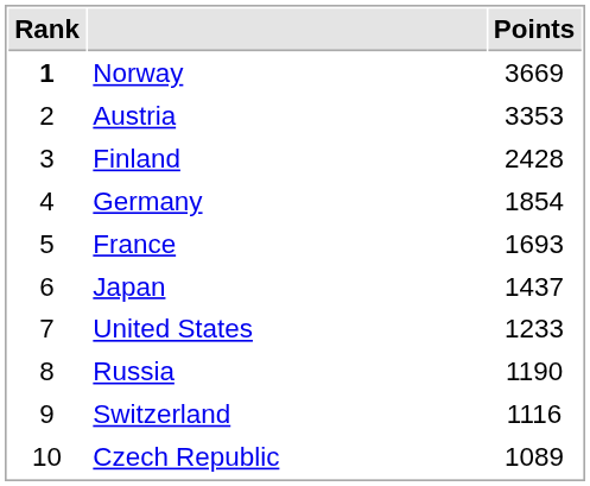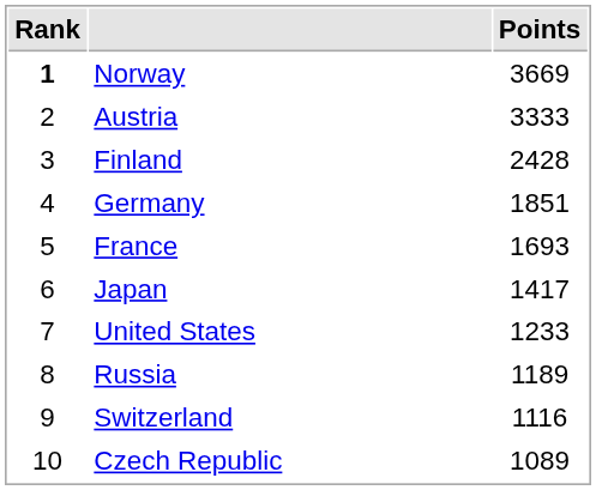 <table cellspacing="1" cellpadding="3" style="border:1px solid #AAAAAA;font-size:86%">
 <tr bgcolor="#E4E4E4">
 <th style="border-bottom:1px solid #AAAAAA" width=10>Rank</th>
 <th style="border-bottom:1px solid #AAAAAA" width=200></th>
 <th style="border-bottom:1px solid #AAAAAA" width=20>Points</th>
 </tr>
 <tr align="center">
 <td><strong>1</strong></td>
 <td align="left"> <a href='#'>Norway</a></td>
 <td>3669</td>
 </tr>
 <tr align="center">
 <td>2</td>
 <td align="left"> <a href='#'>Austria</a></td>
-<td>3353</td>
+<td>3333</td>
 </tr>
 <tr align="center">
 <td>3</td>
 <td align="left"> <a href='#'>Finland</a></td>
 <td>2428</td>
 </tr>
 <tr align="center">
 <td>4</td>
 <td align="left"> <a href='#'>Germany</a></td>
-<td>1854</td>
+<td>1851</td>
 </tr>
 <tr align="center">
 <td>5</td>
 <td align="left"> <a href='#'>France</a></td>
 <td>1693</td>
 </tr>
 <tr align="center">
 <td>6</td>
 <td align="left"> <a href='#'>Japan</a></td>
-<td>1437</td>
+<td>1417</td>
 </tr>
 <tr align="center">
 <td>7</td>
 <td align="left"> <a href='#'>United States</a></td>
 <td>1233</td>
 </tr>
 <tr align="center">
 <td>8</td>
 <td align="left"> <a href='#'>Russia</a></td>
-<td>1190</td>
+<td>1189</td>
 </tr>
 <tr align="center">
 <td>9</td>
 <td align="left"> <a href='#'>Switzerland</a></td>
 <td>1116</td>
 </tr>
 <tr align="center">
 <td>10</td>
 <td align="left"> <a href='#'>Czech Republic</a></td>
 <td>1089</td>
 </tr>
 </table>
